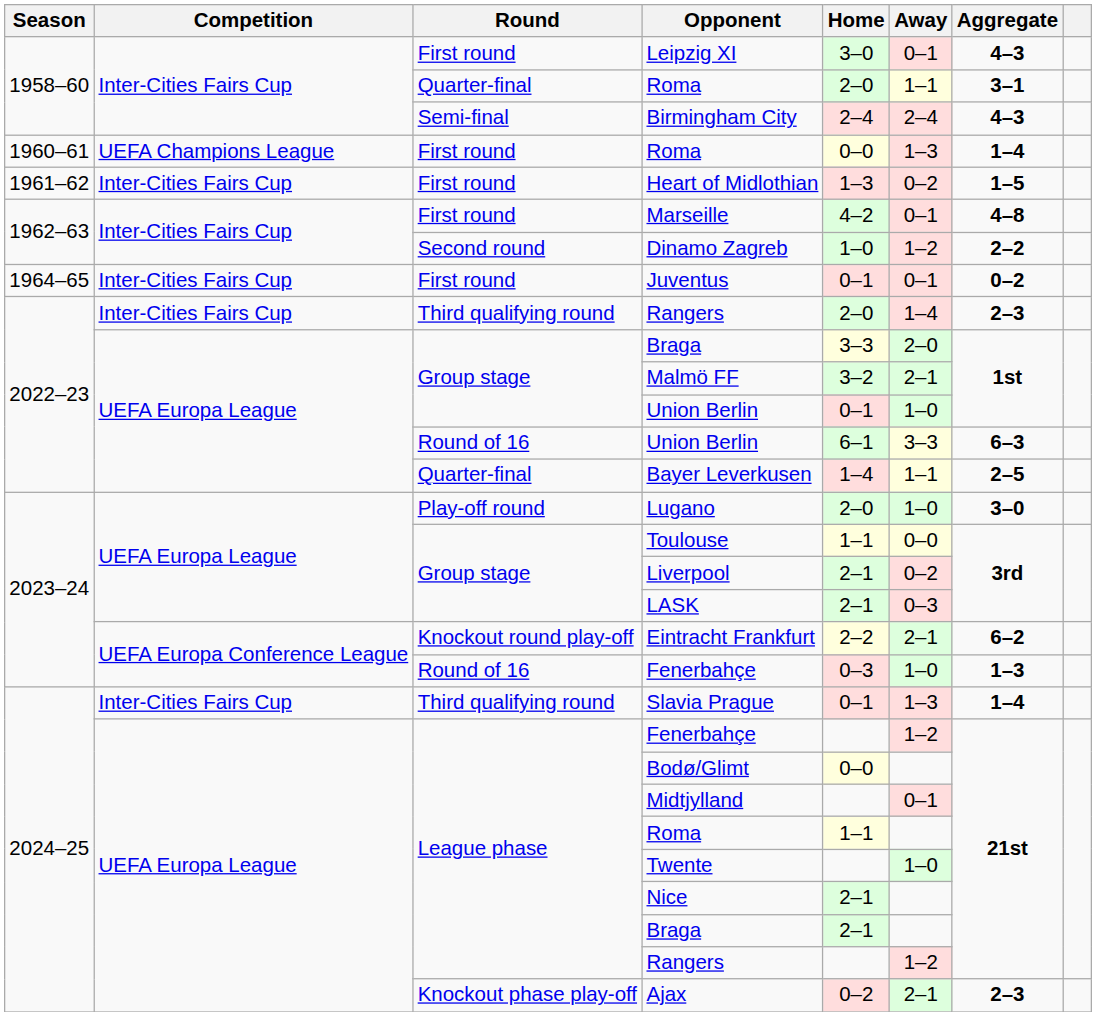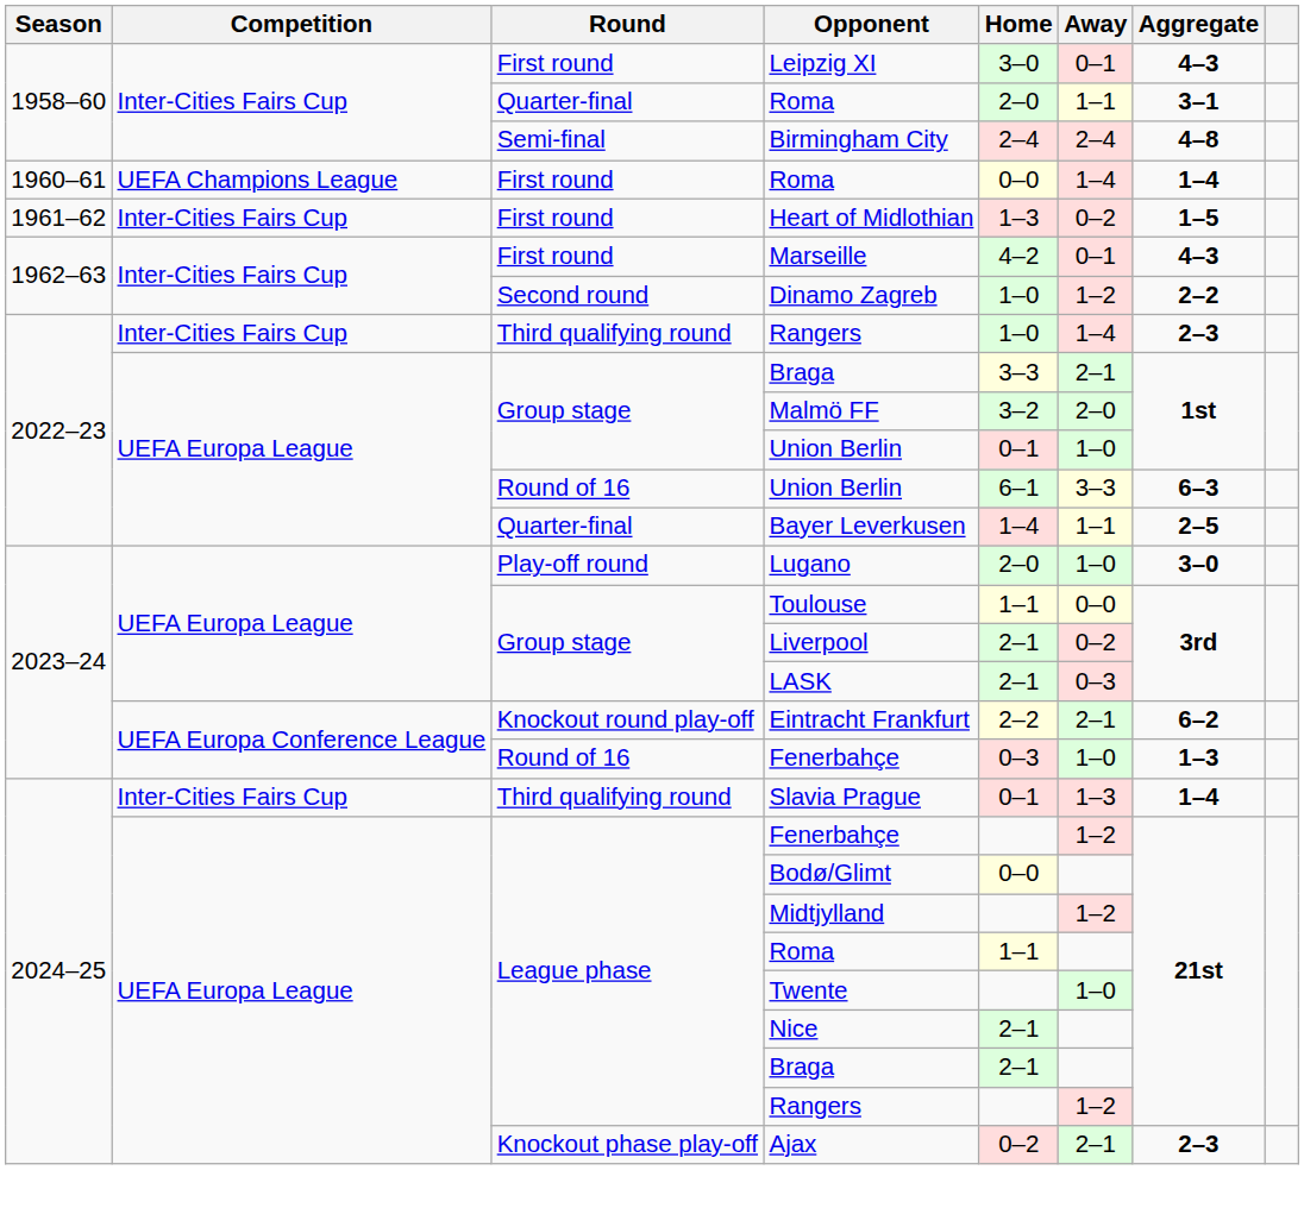 <table class="wikitable">
 <tr>
 <th>Season</th>
 <th>Competition</th>
 <th>Round</th>
 <th>Opponent</th>
 <th>Home</th>
 <th>Away</th>
 <th>Aggregate</th>
 <th scope="col" width=15></th>
 </tr>
 <tr>
 <td rowspan="3">1958–60</td>
 <td rowspan="3"><a href='#'>Inter-Cities Fairs Cup</a></td>
 <td><a href='#'>First round</a></td>
 <td> <a href='#'>Leipzig XI</a></td>
 <td bgcolor="#ddffdd" style="text-align:center;">3–0</td>
 <td bgcolor="#ffdddd" style="text-align:center;">0–1</td>
 <td style="text-align:center;"><strong>4–3</strong></td>
 <td></td>
 </tr>
 <tr>
 <td><a href='#'>Quarter-final</a></td>
 <td> <a href='#'>Roma</a></td>
 <td bgcolor="#ddffdd" style="text-align:center;">2–0</td>
 <td bgcolor="#ffd" style="text-align:center;">1–1</td>
 <td style="text-align:center;"><strong>3–1</strong></td>
 <td></td>
 </tr>
 <tr>
 <td><a href='#'>Semi-final</a></td>
 <td> <a href='#'>Birmingham City</a></td>
 <td bgcolor="#ffdddd" style="text-align:center;">2–4</td>
 <td bgcolor="#ffdddd" style="text-align:center;">2–4</td>
-<td style="text-align:center;"><strong>4–3</strong></td>
+<td style="text-align:center;"><strong>4–8</strong></td>
 <td></td>
 </tr>
 <tr>
 <td>1960–61</td>
 <td><a href='#'>UEFA Champions League</a></td>
 <td><a href='#'>First round</a></td>
 <td> <a href='#'>Roma</a></td>
 <td bgcolor="#ffd" style="text-align:center;">0–0</td>
-<td bgcolor="#ffdddd" style="text-align:center;">1–3</td>
+<td bgcolor="#ffdddd" style="text-align:center;">1–4</td>
 <td style="text-align:center;"><strong>1–4</strong></td>
 <td></td>
 </tr>
 <tr>
 <td>1961–62</td>
 <td><a href='#'>Inter-Cities Fairs Cup</a></td>
 <td><a href='#'>First round</a></td>
 <td> <a href='#'>Heart of Midlothian</a></td>
 <td bgcolor="#ffdddd" style="text-align:center;">1–3</td>
 <td bgcolor="#ffdddd" style="text-align:center;">0–2</td>
 <td style="text-align:center;"><strong>1–5</strong></td>
 <td></td>
 </tr>
 <tr>
 <td rowspan="2">1962–63</td>
 <td rowspan="2"><a href='#'>Inter-Cities Fairs Cup</a></td>
 <td><a href='#'>First round</a></td>
 <td> <a href='#'>Marseille</a></td>
 <td bgcolor="#ddffdd" style="text-align:center;">4–2</td>
 <td bgcolor="#ffdddd" style="text-align:center;">0–1</td>
-<td style="text-align:center;"><strong>4–8</strong></td>
+<td style="text-align:center;"><strong>4–3</strong></td>
 <td></td>
 </tr>
 <tr>
 <td><a href='#'>Second round</a></td>
 <td> <a href='#'>Dinamo Zagreb</a></td>
 <td bgcolor="#ddffdd" style="text-align:center;">1–0</td>
 <td bgcolor="#ffdddd" style="text-align:center;">1–2</td>
 <td style="text-align:center;"><strong>2–2</strong></td>
 <td></td>
 </tr>
 <tr>
-<td>1964–65</td>
-<td><a href='#'>Inter-Cities Fairs Cup</a></td>
-<td><a href='#'>First round</a></td>
-<td> <a href='#'>Juventus</a></td>
-<td bgcolor="#ffdddd" style="text-align:center;">0–1</td>
-<td bgcolor="#ffdddd" style="text-align:center;">0–1</td>
-<td style="text-align:center;"><strong>0–2</strong></td>
-<td></td>
-</tr>
-<tr>
 <td rowspan="6">2022–23</td>
 <td><a href='#'>Inter-Cities Fairs Cup</a></td>
 <td><a href='#'>Third qualifying round</a></td>
 <td> <a href='#'>Rangers</a></td>
-<td bgcolor="#ddffdd" style="text-align:center;">2–0</td>
+<td bgcolor="#ddffdd" style="text-align:center;">1–0</td>
 <td bgcolor="#ffdddd" style="text-align:center;">1–4</td>
 <td style="text-align:center;"><strong>2–3</strong></td>
 <td></td>
 </tr>
 <tr>
 <td rowspan="5"><a href='#'>UEFA Europa League</a></td>
 <td rowspan="3"><a href='#'>Group stage</a></td>
 <td> <a href='#'>Braga</a></td>
 <td bgcolor="#ffd" style="text-align:center;">3–3</td>
-<td bgcolor="#ddffdd" style="text-align:center;">2–0</td>
+<td bgcolor="#ddffdd" style="text-align:center;">2–1</td>
 <td rowspan="3" style="text-align:center;"><strong>1st</strong></td>
 <td rowspan="3"></td>
 </tr>
 <tr>
 <td> <a href='#'>Malmö FF</a></td>
 <td bgcolor="#ddffdd" style="text-align:center;">3–2</td>
-<td bgcolor="#ddffdd" style="text-align:center;">2–1</td>
+<td bgcolor="#ddffdd" style="text-align:center;">2–0</td>
 </tr>
 <tr>
 <td> <a href='#'>Union Berlin</a></td>
 <td bgcolor="#ffdddd" style="text-align:center;">0–1</td>
 <td bgcolor="#ddffdd" style="text-align:center;">1–0</td>
 </tr>
 <tr>
 <td><a href='#'>Round of 16</a></td>
 <td> <a href='#'>Union Berlin</a></td>
 <td bgcolor="#ddffdd" style="text-align:center;">6–1</td>
 <td bgcolor="#ffd" style="text-align:center;">3–3</td>
 <td style="text-align:center;"><strong>6–3</strong></td>
 <td></td>
 </tr>
 <tr>
 <td><a href='#'>Quarter-final</a></td>
 <td> <a href='#'>Bayer Leverkusen</a></td>
 <td bgcolor="#ffdddd" style="text-align:center;">1–4</td>
 <td bgcolor="#ffd" style="text-align:center;">1–1</td>
 <td style="text-align:center;"><strong>2–5</strong></td>
 <td></td>
 </tr>
 <tr>
 <td rowspan="6">2023–24</td>
 <td rowspan="4"><a href='#'>UEFA Europa League</a></td>
 <td><a href='#'>Play-off round</a></td>
 <td> <a href='#'>Lugano</a></td>
 <td bgcolor="#ddffdd" style="text-align:center;">2–0</td>
 <td bgcolor="#ddffdd" style="text-align:center;">1–0</td>
 <td style="text-align:center;"><strong>3–0</strong></td>
 <td></td>
 </tr>
 <tr>
 <td rowspan="3"><a href='#'>Group stage</a></td>
 <td> <a href='#'>Toulouse</a></td>
 <td bgcolor="#ffd" style="text-align:center;">1–1</td>
 <td bgcolor="#ffd" style="text-align:center;">0–0</td>
 <td rowspan="3" style="text-align:center;"><strong>3rd</strong></td>
 <td rowspan="3"></td>
 </tr>
 <tr>
 <td> <a href='#'>Liverpool</a></td>
 <td bgcolor="#ddffdd" style="text-align:center;">2–1</td>
 <td bgcolor="#ffdddd" style="text-align:center;">0–2</td>
 </tr>
 <tr>
 <td> <a href='#'>LASK</a></td>
 <td bgcolor="#ddffdd" style="text-align:center;">2–1</td>
 <td bgcolor="#ffdddd" style="text-align:center;">0–3</td>
 </tr>
 <tr>
 <td rowspan="2"><a href='#'>UEFA Europa Conference League</a></td>
 <td><a href='#'>Knockout round play-off</a></td>
 <td> <a href='#'>Eintracht Frankfurt</a></td>
 <td bgcolor="#ffd" style="text-align:center;">2–2</td>
 <td bgcolor="#ddffdd" style="text-align:center;">2–1</td>
 <td style="text-align:center;"><strong>6–2</strong></td>
 <td></td>
 </tr>
 <tr>
 <td><a href='#'>Round of 16</a></td>
 <td> <a href='#'>Fenerbahçe</a></td>
 <td bgcolor="#ffdddd" style="text-align:center;">0–3</td>
 <td bgcolor="#ddffdd" style="text-align:center;">1–0</td>
 <td style="text-align:center;"><strong>1–3</strong></td>
 <td></td>
 </tr>
 <tr>
 <td rowspan="10">2024–25</td>
 <td><a href='#'>Inter-Cities Fairs Cup</a></td>
 <td><a href='#'>Third qualifying round</a></td>
 <td> <a href='#'>Slavia Prague</a></td>
 <td bgcolor="#ffdddd" style="text-align:center;">0–1</td>
 <td bgcolor="#ffdddd" style="text-align:center;">1–3</td>
 <td style="text-align:center;"><strong>1–4</strong></td>
 <td></td>
 </tr>
 <tr>
 <td rowspan="9"><a href='#'>UEFA Europa League</a></td>
 <td rowspan=8><a href='#'>League phase</a></td>
 <td> <a href='#'>Fenerbahçe</a></td>
 <td></td>
 <td bgcolor="#ffdddd" style="text-align:center;">1–2</td>
 <td rowspan="8" style="text-align:center;"><strong>21st</strong></td>
 <td rowspan="8"></td>
 </tr>
 <tr>
 <td> <a href='#'>Bodø/Glimt</a></td>
 <td bgcolor="#ffd" style="text-align:center;">0–0</td>
 <td></td>
 </tr>
 <tr>
 <td> <a href='#'>Midtjylland</a></td>
 <td></td>
-<td bgcolor="#ffdddd" style="text-align:center;">0–1</td>
+<td bgcolor="#ffdddd" style="text-align:center;">1–2</td>
 </tr>
 <tr>
 <td> <a href='#'>Roma</a></td>
 <td bgcolor="#ffd" style="text-align:center;">1–1</td>
 <td></td>
 </tr>
 <tr>
 <td> <a href='#'>Twente</a></td>
 <td></td>
 <td bgcolor="#ddffdd" style="text-align:center;">1–0</td>
 </tr>
 <tr>
 <td> <a href='#'>Nice</a></td>
 <td bgcolor="#ddffdd" style="text-align:center;">2–1</td>
 <td></td>
 </tr>
 <tr>
 <td> <a href='#'>Braga</a></td>
 <td bgcolor="#ddffdd" style="text-align:center;">2–1</td>
 <td></td>
 </tr>
 <tr>
 <td> <a href='#'>Rangers</a></td>
 <td></td>
 <td bgcolor="#ffdddd" style="text-align:center;">1–2</td>
 </tr>
 <tr>
 <td><a href='#'>Knockout phase play-off</a></td>
 <td> <a href='#'>Ajax</a></td>
 <td bgcolor="#ffdddd" style="text-align:center;">0–2</td>
 <td bgcolor="#ddffdd" style="text-align:center;">2–1 </td>
 <td style="text-align:center;"><strong>2–3</strong></td>
 <td rowspan="8"></td>
 </tr>
 </table>
